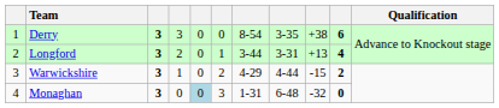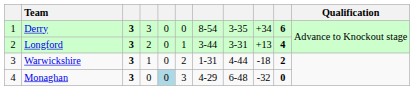 <table class="wikitable" style="text-align:center">
 <tr>
 <th width="20"></th>
 <th width="150" style="text-align:left;">Team</th>
 <th width="20"></th>
 <th width="20"></th>
 <th width="20"></th>
 <th width="20"></th>
 <th width="40"></th>
 <th width="40"></th>
 <th width="20"></th>
 <th width="20"></th>
 <th>Qualification</th>
 </tr>
 <tr style="background:#ccffcc">
 <td>1</td>
 <td style="text-align:left"> <a href='#'>Derry</a></td>
 <td><strong>3</strong></td>
 <td>3</td>
 <td>0</td>
 <td>0</td>
 <td>8-54</td>
 <td>3-35</td>
-<td>+38</td>
+<td>+34</td>
 <td><strong>6</strong></td>
 <td rowspan="2">Advance to Knockout stage</td>
 </tr>
 <tr style="background:#ccffcc">
 <td>2</td>
 <td style="text-align:left"> <a href='#'>Longford</a></td>
 <td><strong>3</strong></td>
 <td>2</td>
 <td>0</td>
 <td>1</td>
 <td>3-44</td>
 <td>3-31</td>
 <td>+13</td>
 <td><strong>4</strong></td>
 </tr>
 <tr>
 <td>3</td>
 <td style="text-align:left"> <a href='#'>Warwickshire</a></td>
 <td><strong>3</strong></td>
 <td>1</td>
 <td>0</td>
 <td>2</td>
-<td>4-29</td>
+<td>1-31</td>
 <td>4-44</td>
-<td>-15</td>
+<td>-18</td>
 <td><strong>2</strong></td>
 <td rowspan="2"></td>
 </tr>
 <tr>
 <td>4</td>
 <td style="text-align:left"> <a href='#'>Monaghan</a></td>
 <td><strong>3</strong></td>
 <td>0</td>
 <td style="background: lightblue;">0</td>
 <td>3</td>
-<td>1-31</td>
+<td>4-29</td>
 <td>6-48</td>
 <td>-32</td>
 <td><strong>0</strong></td>
 </tr>
 </table>
